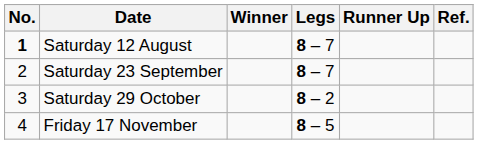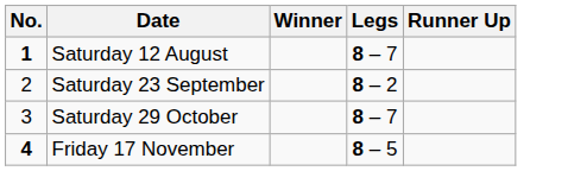 <table class="wikitable">
 <tr>
 <th>No.</th>
 <th>Date</th>
 <th>Winner</th>
 <th>Legs</th>
 <th>Runner Up</th>
-<th>Ref.</th>
 </tr>
 <tr>
 <td align="center"><strong>1</strong></td>
 <td align=left><span>Saturday 12 August</span></td>
 <td align="right"></td>
 <td align="center"><strong>8</strong> – 7</td>
 <td></td>
-<td align="center"></td>
 </tr>
 <tr>
 <td align="center">2</td>
 <td align=left><span>Saturday 23 September</span></td>
 <td align="right"></td>
-<td align="center"><strong>8</strong> – 7</td>
+<td align="center"><strong>8</strong> – 2</td>
 <td></td>
-<td align="center"></td>
 </tr>
 <tr>
 <td align="center">3</td>
 <td align=left><span>Saturday 29 October</span></td>
 <td align="right"></td>
-<td align="center"><strong>8</strong> – 2</td>
+<td align="center"><strong>8</strong> – 7</td>
 <td></td>
-<td align="center"></td>
 </tr>
 <tr>
-<td align="center">4</td>
+<td align="center"><strong>4</strong></td>
 <td align=left><span>Friday 17 November</span></td>
 <td align="right"></td>
 <td align="center"><strong>8</strong> – 5</td>
 <td></td>
-<td align="center"></td>
 </tr>
 </table>
